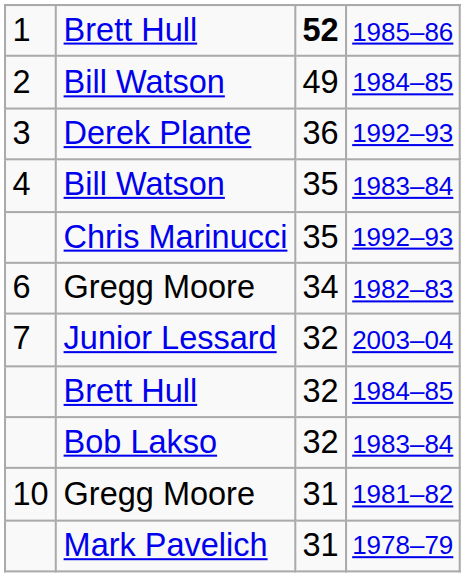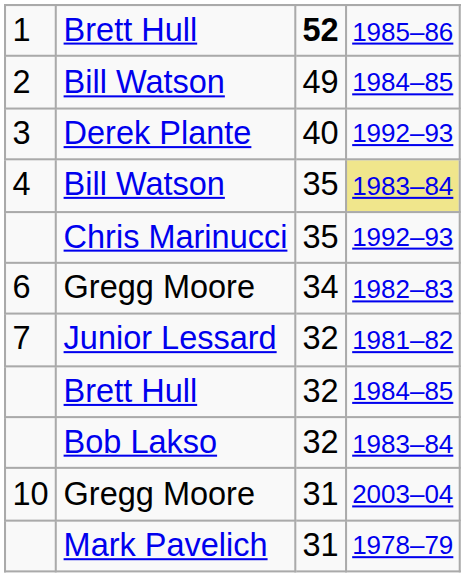 <table class="wikitable">
 <tr>
 </tr>
 <tr>
 <td>1</td>
 <td><a href='#'>Brett Hull</a></td>
 <td><strong>52</strong></td>
 <td style="font-size:80%;"><a href='#'>1985–86</a></td>
 </tr>
 <tr>
 <td>2</td>
 <td><a href='#'>Bill Watson</a></td>
 <td>49</td>
 <td style="font-size:80%;"><a href='#'>1984–85</a></td>
 </tr>
 <tr>
 <td>3</td>
 <td><a href='#'>Derek Plante</a></td>
-<td>36</td>
+<td>40</td>
 <td style="font-size:80%;"><a href='#'>1992–93</a></td>
 </tr>
 <tr>
 <td>4</td>
 <td><a href='#'>Bill Watson</a></td>
 <td>35</td>
-<td style="font-size:80%;"><a href='#'>1983–84</a></td>
+<td style="background: khaki; font-size:80%;"><a href='#'>1983–84</a></td>
 </tr>
 <tr>
 <td></td>
 <td><a href='#'>Chris Marinucci</a></td>
 <td>35</td>
 <td style="font-size:80%;"><a href='#'>1992–93</a></td>
 </tr>
 <tr>
 <td>6</td>
 <td>Gregg Moore</td>
 <td>34</td>
 <td style="font-size:80%;"><a href='#'>1982–83</a></td>
 </tr>
 <tr>
 <td>7</td>
 <td><a href='#'>Junior Lessard</a></td>
 <td>32</td>
-<td style="font-size:80%;"><a href='#'>2003–04</a></td>
+<td style="font-size:80%;"><a href='#'>1981–82</a></td>
 </tr>
 <tr>
 <td></td>
 <td><a href='#'>Brett Hull</a></td>
 <td>32</td>
 <td style="font-size:80%;"><a href='#'>1984–85</a></td>
 </tr>
 <tr>
 <td></td>
 <td><a href='#'>Bob Lakso</a></td>
 <td>32</td>
 <td style="font-size:80%;"><a href='#'>1983–84</a></td>
 </tr>
 <tr>
 <td>10</td>
 <td>Gregg Moore</td>
 <td>31</td>
-<td style="font-size:80%;"><a href='#'>1981–82</a></td>
+<td style="font-size:80%;"><a href='#'>2003–04</a></td>
 </tr>
 <tr>
 <td></td>
 <td><a href='#'>Mark Pavelich</a></td>
 <td>31</td>
 <td style="font-size:80%;"><a href='#'>1978–79</a></td>
 </tr>
 </table>
